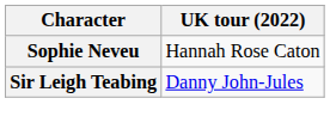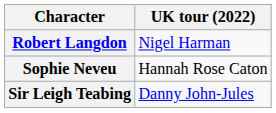 <table class="wikitable">
 <tr>
 <th>Character</th>
 <th>UK tour (2022)</th>
+</tr>
+<tr>
+<th><a href='#'>Robert Langdon</a></th>
+<td><a href='#'>Nigel Harman</a></td>
 </tr>
 <tr>
 <th>Sophie Neveu</th>
 <td>Hannah Rose Caton</td>
 </tr>
 <tr>
 <th>Sir Leigh Teabing</th>
 <td><a href='#'>Danny John-Jules</a></td>
 </tr>
 </table>
